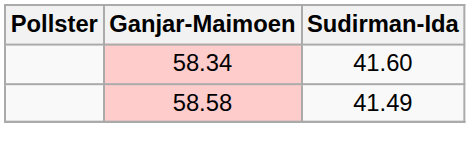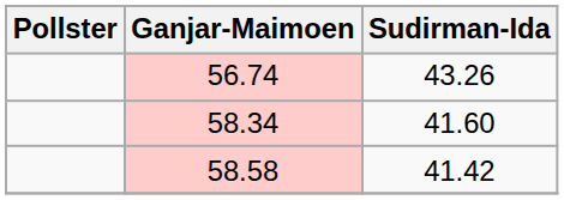 <table class="wikitable sortable" style="text-align: center; font-size: 75%;">
 <tr>
 <th>Pollster</th>
 <th>Ganjar-Maimoen</th>
 <th>Sudirman-Ida</th>
+</tr>
+<tr>
+<td></td>
+<td bgcolor=#FFCCCC>56.74</td>
+<td>43.26</td>
 </tr>
 <tr>
 <td></td>
 <td bgcolor=#FFCCCC>58.34</td>
 <td>41.60</td>
 </tr>
 <tr>
 <td></td>
 <td bgcolor=#FFCCCC>58.58</td>
-<td>41.49</td>
+<td>41.42</td>
 </tr>
 <tr>
 </tr>
 </table>
